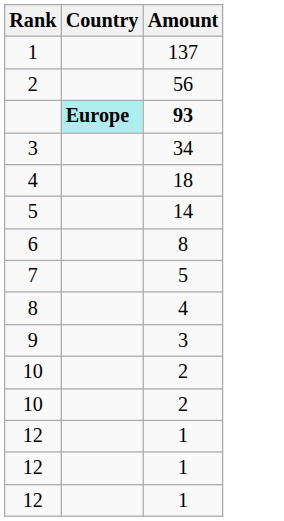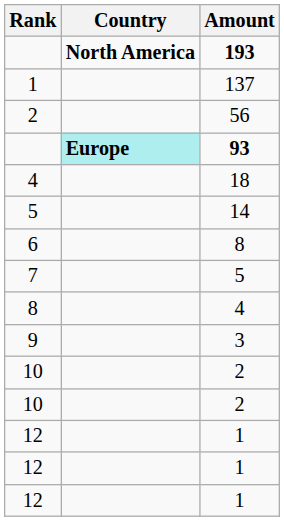 <table class="wikitable" style="text-align: center;">
 <tr>
 <th>Rank</th>
 <th>Country</th>
 <th>Amount</th>
+</tr>
+<tr>
+<td></td>
+<td style="text-align: left;"><strong>North America</strong></td>
+<td><strong>193</strong></td>
 </tr>
 <tr>
 <td>1</td>
 <td style="text-align: left;"></td>
 <td>137</td>
 </tr>
 <tr>
 <td>2</td>
 <td style="text-align: left;"></td>
 <td>56</td>
 </tr>
 <tr>
 <td></td>
 <td style="background: paleturquoise; text-align: left;"><strong>Europe</strong></td>
 <td><strong>93</strong></td>
-</tr>
-<tr>
-<td>3</td>
-<td style="text-align: left;"></td>
-<td>34</td>
 </tr>
 <tr>
 <td>4</td>
 <td style="text-align: left;"></td>
 <td>18</td>
 </tr>
 <tr>
 <td>5</td>
 <td style="text-align: left;"></td>
 <td>14</td>
 </tr>
 <tr>
 <td>6</td>
 <td style="text-align: left;"></td>
 <td>8</td>
 </tr>
 <tr>
 <td>7</td>
 <td style="text-align: left;"></td>
 <td>5</td>
 </tr>
 <tr>
 <td>8</td>
 <td style="text-align: left;"></td>
 <td>4</td>
 </tr>
 <tr>
 <td>9</td>
 <td style="text-align: left;"></td>
 <td>3</td>
 </tr>
 <tr>
 <td>10</td>
 <td style="text-align: left;"></td>
 <td>2</td>
 </tr>
 <tr>
 <td>10</td>
 <td style="text-align: left;"></td>
 <td>2</td>
 </tr>
 <tr>
 <td>12</td>
 <td style="text-align: left;"></td>
 <td>1</td>
 </tr>
 <tr>
 <td>12</td>
 <td style="text-align: left;"></td>
 <td>1</td>
 </tr>
 <tr>
 <td>12</td>
 <td style="text-align: left;"></td>
 <td>1</td>
 </tr>
 </table>
